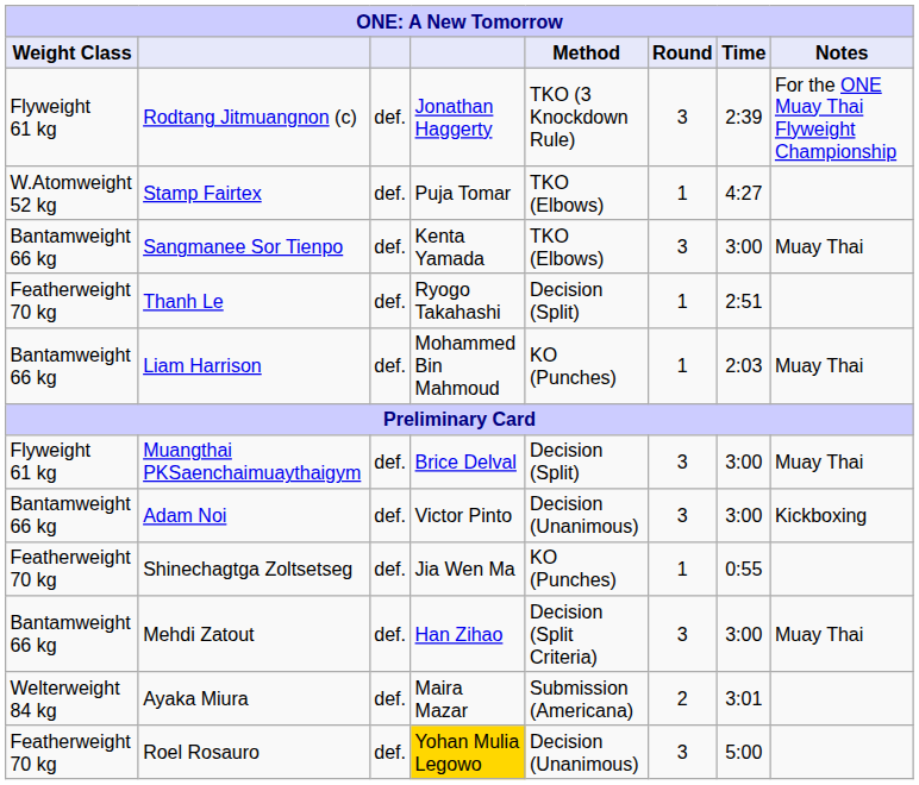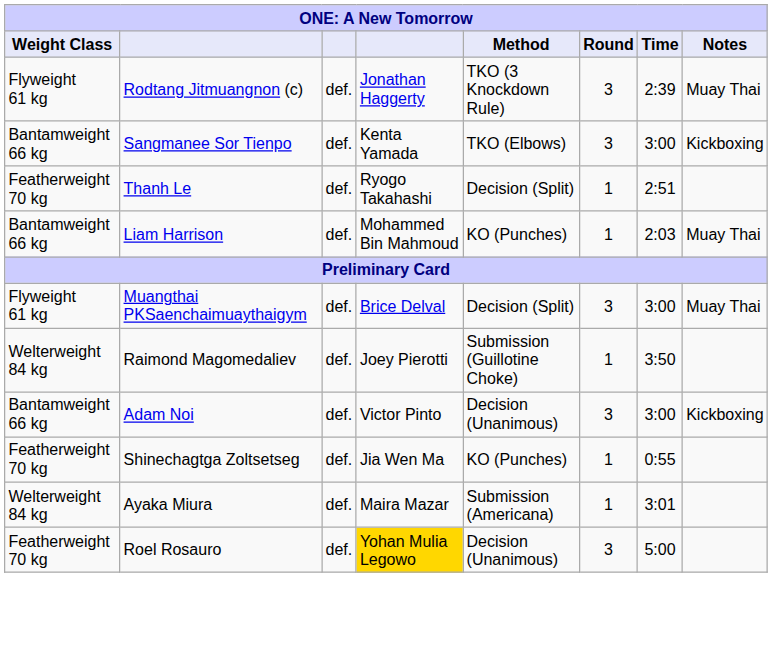 <table class="wikitable" style="font-size: 80%;">
 <tr>
 <th colspan="8" style="background-color: #ccf; color: #000080; text-align: center;"><strong>ONE: A New Tomorrow</strong></th>
 </tr>
 <tr>
 <th colspan="1" style="background-color: #E6E8FA; color: #000000; text-align: center;">Weight Class</th>
 <th colspan="1" style="background-color: #E6E8FA; color: #000000; text-align: center;"></th>
 <th colspan="1" style="background-color: #E6E8FA; color: #000000; text-align: center;"></th>
 <th colspan="1" style="background-color: #E6E8FA; color: #000000; text-align: center;"></th>
 <th colspan="1" style="background-color: #E6E8FA; color: #000000; text-align: center;">Method</th>
 <th colspan="1" style="background-color: #E6E8FA; color: #000000; text-align: center;">Round</th>
 <th colspan="1" style="background-color: #E6E8FA; color: #000000; text-align: center;">Time</th>
 <th colspan="1" style="background-color: #E6E8FA; color: #000000; text-align: center;">Notes</th>
 </tr>
 <tr>
 <td>Flyweight 61 kg</td>
 <td> <a href='#'>Rodtang Jitmuangnon</a> (c)</td>
 <td>def.</td>
 <td> <a href='#'>Jonathan Haggerty</a></td>
 <td>TKO (3 Knockdown Rule)</td>
 <td align=center>3</td>
 <td align=center>2:39</td>
-<td>For the <a href='#'>ONE Muay Thai Flyweight Championship</a></td>
-</tr>
-<tr>
-<td>W.Atomweight 52 kg</td>
-<td> <a href='#'>Stamp Fairtex</a></td>
-<td>def.</td>
-<td> Puja Tomar</td>
-<td>TKO (Elbows)</td>
-<td align=center>1</td>
-<td align=center>4:27</td>
-<td></td>
+<td>Muay Thai</td>
 </tr>
 <tr>
 <td>Bantamweight 66 kg</td>
 <td> <a href='#'>Sangmanee Sor Tienpo</a></td>
 <td>def.</td>
 <td> Kenta Yamada</td>
 <td>TKO (Elbows)</td>
 <td align=center>3</td>
 <td align=center>3:00</td>
-<td>Muay Thai</td>
+<td>Kickboxing</td>
 </tr>
 <tr>
 <td>Featherweight 70 kg</td>
 <td> <a href='#'>Thanh Le</a></td>
 <td>def.</td>
 <td> Ryogo Takahashi</td>
 <td>Decision (Split)</td>
 <td align=center>1</td>
 <td align=center>2:51</td>
 <td></td>
 </tr>
 <tr>
 <td>Bantamweight 66 kg</td>
 <td> <a href='#'>Liam Harrison</a></td>
 <td>def.</td>
 <td> Mohammed Bin Mahmoud</td>
 <td>KO (Punches)</td>
 <td align=center>1</td>
 <td align=center>2:03</td>
 <td>Muay Thai</td>
 </tr>
 <tr>
 <th colspan="8" style="background-color: #ccf; color: #000080; text-align: center;"><strong>Preliminary Card</strong></th>
 </tr>
 <tr>
 <td>Flyweight 61 kg</td>
 <td> <a href='#'>Muangthai PKSaenchaimuaythaigym</a></td>
 <td>def.</td>
 <td> <a href='#'>Brice Delval</a></td>
 <td>Decision (Split)</td>
 <td align=center>3</td>
 <td align=center>3:00</td>
 <td>Muay Thai</td>
 </tr>
 <tr>
+<td>Welterweight 84 kg</td>
+<td> Raimond Magomedaliev</td>
+<td>def.</td>
+<td> Joey Pierotti</td>
+<td>Submission (Guillotine Choke)</td>
+<td align=center>1</td>
+<td align=center>3:50</td>
+<td></td>
+</tr>
+<tr>
 <td>Bantamweight 66 kg</td>
 <td> <a href='#'>Adam Noi</a></td>
 <td>def.</td>
 <td> Victor Pinto</td>
 <td>Decision (Unanimous)</td>
 <td align=center>3</td>
 <td align=center>3:00</td>
 <td>Kickboxing</td>
 </tr>
 <tr>
 <td>Featherweight 70 kg</td>
 <td> Shinechagtga Zoltsetseg</td>
 <td>def.</td>
 <td> Jia Wen Ma</td>
 <td>KO (Punches)</td>
 <td align=center>1</td>
 <td align=center>0:55</td>
 <td></td>
 </tr>
 <tr>
-<td>Bantamweight 66 kg</td>
-<td> Mehdi Zatout</td>
-<td>def.</td>
-<td> <a href='#'>Han Zihao</a></td>
-<td>Decision (Split Criteria)</td>
-<td align=center>3</td>
-<td align=center>3:00</td>
-<td>Muay Thai</td>
-</tr>
-<tr>
 <td>Welterweight 84 kg</td>
 <td> Ayaka Miura</td>
 <td>def.</td>
 <td> Maira Mazar</td>
 <td>Submission (Americana)</td>
-<td align=center>2</td>
+<td align=center>1</td>
 <td align=center>3:01</td>
 <td></td>
 </tr>
 <tr>
 <td>Featherweight 70 kg</td>
 <td> Roel Rosauro</td>
 <td>def.</td>
 <td style="background: gold;"> Yohan Mulia Legowo</td>
 <td>Decision (Unanimous)</td>
 <td align=center>3</td>
 <td align=center>5:00</td>
 <td></td>
 </tr>
 </table>
